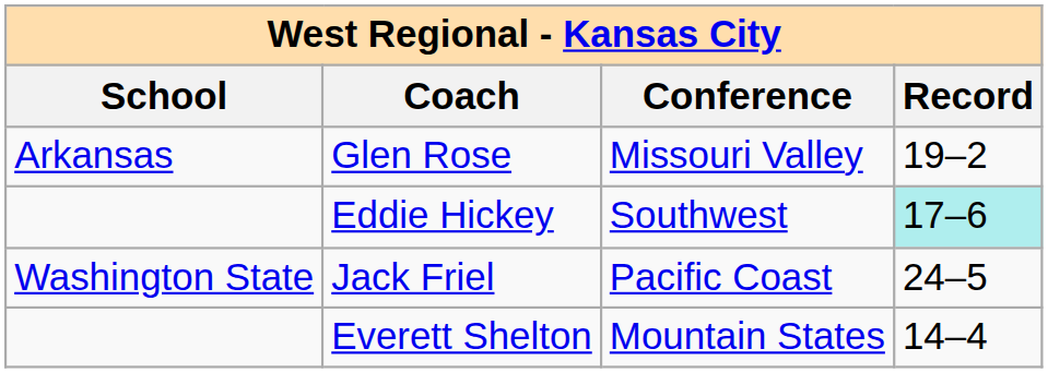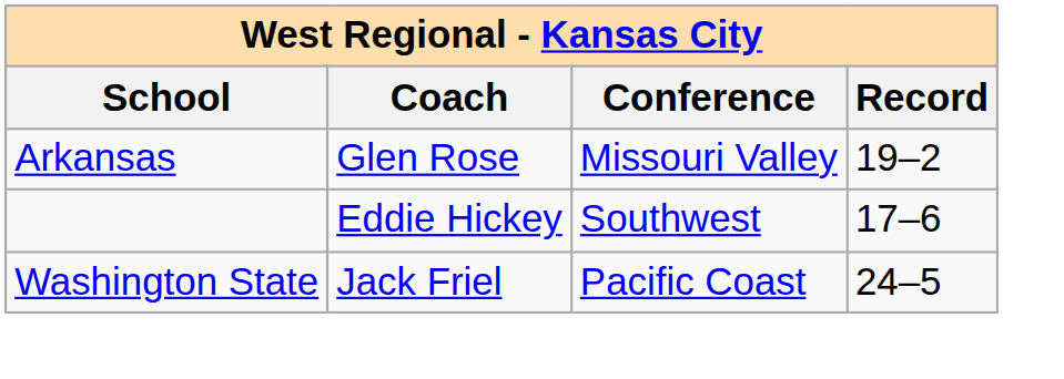 <table class="wikitable">
 <tr>
 <th colspan="4" style="background:#ffdead;">West Regional - <a href='#'>Kansas City</a></th>
 </tr>
 <tr>
 <th>School</th>
 <th>Coach</th>
 <th>Conference</th>
 <th>Record</th>
 </tr>
 <tr>
 <td><a href='#'>Arkansas</a></td>
 <td><a href='#'>Glen Rose</a></td>
 <td><a href='#'>Missouri Valley</a></td>
 <td>19–2</td>
 </tr>
 <tr>
 <td></td>
 <td><a href='#'>Eddie Hickey</a></td>
 <td><a href='#'>Southwest</a></td>
-<td style="background: paleturquoise;">17–6</td>
+<td>17–6</td>
 </tr>
 <tr>
 <td><a href='#'>Washington State</a></td>
 <td><a href='#'>Jack Friel</a></td>
 <td><a href='#'>Pacific Coast</a></td>
 <td>24–5</td>
 </tr>
-<tr>
-<td></td>
-<td><a href='#'>Everett Shelton</a></td>
-<td><a href='#'>Mountain States</a></td>
-<td>14–4</td>
-</tr>
 </table>
